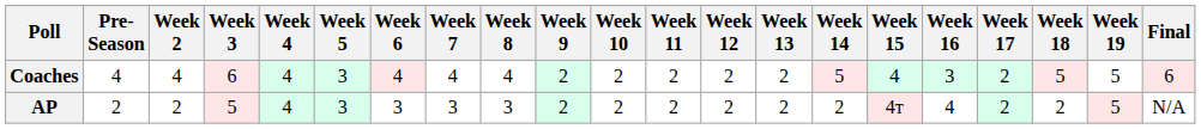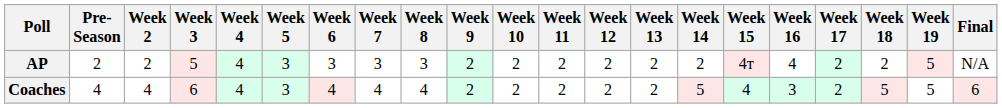 <table class="wikitable" style="white-space:nowrap;font-size:90%">
 <tr>
 <th>Poll</th>
 <th>Pre-<br>Season</th>
 <th>Week<br>2</th>
 <th>Week<br>3</th>
 <th>Week<br>4</th>
 <th>Week<br>5</th>
 <th>Week<br>6</th>
 <th>Week<br>7</th>
 <th>Week<br>8</th>
 <th>Week<br>9</th>
 <th>Week<br>10</th>
 <th>Week<br>11</th>
 <th>Week<br>12</th>
 <th>Week<br>13</th>
 <th>Week<br>14</th>
 <th>Week<br>15</th>
 <th>Week<br>16</th>
 <th>Week<br>17</th>
 <th>Week<br>18</th>
 <th>Week<br>19</th>
 <th>Final</th>
 </tr>
 <tr style="text-align:center;">
+<th>AP</th>
+<td style="background:#FFF;">2</td>
+<td style="background:#FFF;">2</td>
+<td style="background:#FFE6E6;">5</td>
+<td style="background:#D8FFEB;">4</td>
+<td style="background:#D8FFEB;">3</td>
+<td style="background:#FFF;">3</td>
+<td style="background:#FFF;">3</td>
+<td style="background:#FFF;">3</td>
+<td style="background:#D8FFEB;">2</td>
+<td style="background:#FFF;">2</td>
+<td style="background:#FFF;">2</td>
+<td style="background:#FFF;">2</td>
+<td style="background:#FFF;">2</td>
+<td style="background:#FFF;">2</td>
+<td style="background:#FFE6E6;">4т</td>
+<td style="background:#FFF;">4</td>
+<td style="background:#D8FFEB;">2</td>
+<td style="background:#FFF;">2</td>
+<td style="background:#FFE6E6;">5</td>
+<td style="background:#FFF;">N/A</td>
+</tr>
+<tr style="text-align:center;">
 <th>Coaches</th>
 <td style="background:#FFF;">4</td>
 <td style="background:#FFF;">4</td>
 <td style="background:#FFE6E6;">6</td>
 <td style="background:#D8FFEB;">4</td>
 <td style="background:#D8FFEB;">3</td>
 <td style="background:#FFE6E6;">4</td>
 <td style="background:#FFF;">4</td>
 <td style="background:#FFF;">4</td>
 <td style="background:#D8FFEB;">2</td>
 <td style="background:#FFF;">2</td>
 <td style="background:#FFF;">2</td>
 <td style="background:#FFF;">2</td>
 <td style="background:#FFF;">2</td>
 <td style="background:#FFE6E6;">5</td>
 <td style="background:#D8FFEB;">4</td>
 <td style="background:#D8FFEB;">3</td>
 <td style="background:#D8FFEB;">2</td>
 <td style="background:#FFE6E6;">5</td>
 <td style="background:#FFF;">5</td>
 <td style="background:#FFE6E6;">6</td>
 </tr>
-<tr style="text-align:center;">
-<th>AP</th>
-<td style="background:#FFF;">2</td>
-<td style="background:#FFF;">2</td>
-<td style="background:#FFE6E6;">5</td>
-<td style="background:#D8FFEB;">4</td>
-<td style="background:#D8FFEB;">3</td>
-<td style="background:#FFF;">3</td>
-<td style="background:#FFF;">3</td>
-<td style="background:#FFF;">3</td>
-<td style="background:#D8FFEB;">2</td>
-<td style="background:#FFF;">2</td>
-<td style="background:#FFF;">2</td>
-<td style="background:#FFF;">2</td>
-<td style="background:#FFF;">2</td>
-<td style="background:#FFF;">2</td>
-<td style="background:#FFE6E6;">4т</td>
-<td style="background:#FFF;">4</td>
-<td style="background:#D8FFEB;">2</td>
-<td style="background:#FFF;">2</td>
-<td style="background:#FFE6E6;">5</td>
-<td style="background:#FFF;">N/A</td>
-</tr>
 </table>
